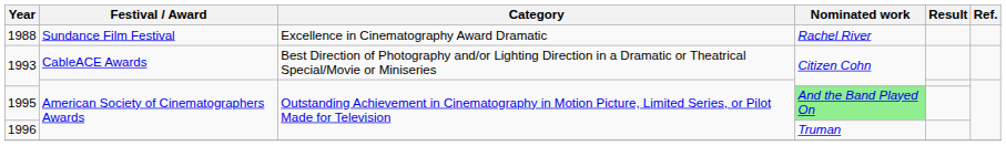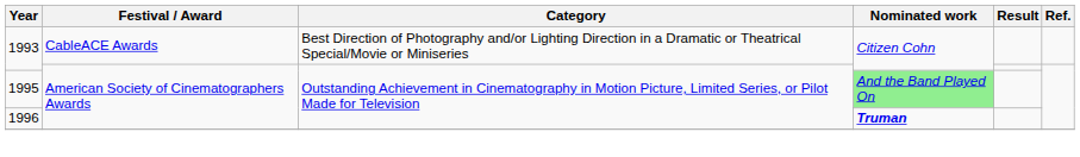 <table class="wikitable sortable">
 <tr>
 <th>Year</th>
 <th>Festival / Award</th>
 <th>Category</th>
 <th>Nominated work</th>
 <th>Result</th>
 <th>Ref.</th>
-</tr>
-<tr>
-<td>1988</td>
-<td><a href='#'>Sundance Film Festival</a></td>
-<td>Excellence in Cinematography Award Dramatic</td>
-<td><em><a href='#'>Rachel River</a></em></td>
-<td></td>
-<td style="text-align:center;"></td>
 </tr>
 <tr>
 <td rowspan="2">1993</td>
 <td><a href='#'>CableACE Awards</a></td>
 <td>Best Direction of Photography and/or Lighting Direction in a Dramatic or Theatrical Special/Movie or Miniseries</td>
 <td rowspan="2"><em><a href='#'>Citizen Cohn</a></em></td>
 <td></td>
 <td style="text-align:center;"></td>
 </tr>
 <tr>
 <td rowspan="3"><a href='#'>American Society of Cinematographers Awards</a></td>
 <td rowspan="3"><a href='#'>Outstanding Achievement in Cinematography in Motion Picture, Limited Series, or Pilot Made for Television</a></td>
 <td></td>
 <td rowspan="3" style="text-align:center;"></td>
 </tr>
 <tr>
 <td>1995</td>
 <td style="background: lightgreen;"><em><a href='#'>And the Band Played On</a></em></td>
 <td></td>
 </tr>
 <tr>
 <td>1996</td>
-<td><em><a href='#'>Truman</a></em></td>
+<td><strong><em><a href='#'>Truman</a></em></strong></td>
 <td></td>
 </tr>
 <tr>
 </tr>
 </table>
